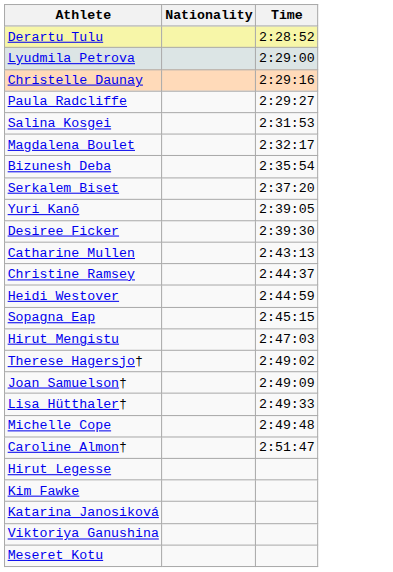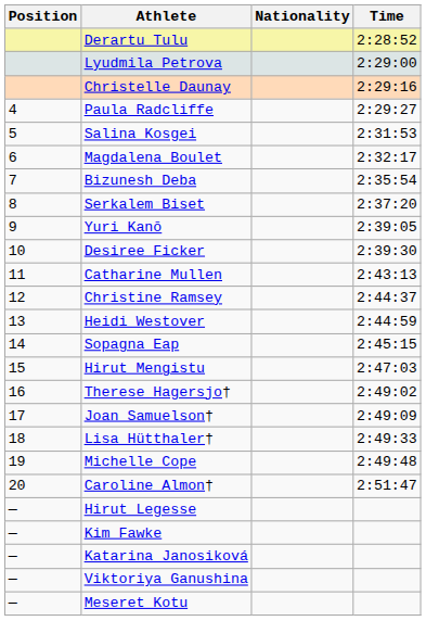 <table class="wikitable sortable">
 <tr>
+<th>Position</th>
 <th>Athlete</th>
 <th>Nationality</th>
 <th>Time</th>
 </tr>
 <tr bgcolor=#F7F6A8>
+<td></td>
 <td><a href='#'>Derartu Tulu</a></td>
 <td></td>
 <td>2:28:52</td>
 </tr>
 <tr bgcolor=#DCE5E5>
+<td></td>
 <td><a href='#'>Lyudmila Petrova</a></td>
 <td></td>
 <td>2:29:00</td>
 </tr>
 <tr bgcolor=#FFDAB9>
+<td></td>
 <td><a href='#'>Christelle Daunay</a></td>
 <td></td>
 <td>2:29:16</td>
 </tr>
 <tr>
+<td>4</td>
 <td><a href='#'>Paula Radcliffe</a></td>
 <td></td>
 <td>2:29:27</td>
 </tr>
 <tr>
+<td>5</td>
 <td><a href='#'>Salina Kosgei</a></td>
 <td></td>
 <td>2:31:53</td>
 </tr>
 <tr>
+<td>6</td>
 <td><a href='#'>Magdalena Boulet</a></td>
 <td></td>
 <td>2:32:17</td>
 </tr>
 <tr>
+<td>7</td>
 <td><a href='#'>Bizunesh Deba</a></td>
 <td></td>
 <td>2:35:54</td>
 </tr>
 <tr>
+<td>8</td>
 <td><a href='#'>Serkalem Biset</a></td>
 <td></td>
 <td>2:37:20</td>
 </tr>
 <tr>
+<td>9</td>
 <td><a href='#'>Yuri Kanō</a></td>
 <td></td>
 <td>2:39:05</td>
 </tr>
 <tr>
+<td>10</td>
 <td><a href='#'>Desiree Ficker</a></td>
 <td></td>
 <td>2:39:30</td>
 </tr>
 <tr>
+<td>11</td>
 <td><a href='#'>Catharine Mullen</a></td>
 <td></td>
 <td>2:43:13</td>
 </tr>
 <tr>
+<td>12</td>
 <td><a href='#'>Christine Ramsey</a></td>
 <td></td>
 <td>2:44:37</td>
 </tr>
 <tr>
+<td>13</td>
 <td><a href='#'>Heidi Westover</a></td>
 <td></td>
 <td>2:44:59</td>
 </tr>
 <tr>
+<td>14</td>
 <td><a href='#'>Sopagna Eap</a></td>
 <td></td>
 <td>2:45:15</td>
 </tr>
 <tr>
+<td>15</td>
 <td><a href='#'>Hirut Mengistu</a></td>
 <td></td>
 <td>2:47:03</td>
 </tr>
 <tr>
+<td>16</td>
 <td><a href='#'>Therese Hagersjo</a>†</td>
 <td></td>
 <td>2:49:02</td>
 </tr>
 <tr>
+<td>17</td>
 <td><a href='#'>Joan Samuelson</a>†</td>
 <td></td>
 <td>2:49:09</td>
 </tr>
 <tr>
+<td>18</td>
 <td><a href='#'>Lisa Hütthaler</a>†</td>
 <td></td>
 <td>2:49:33</td>
 </tr>
 <tr>
+<td>19</td>
 <td><a href='#'>Michelle Cope</a></td>
 <td></td>
 <td>2:49:48</td>
 </tr>
 <tr>
+<td>20</td>
 <td><a href='#'>Caroline Almon</a>†</td>
 <td></td>
 <td>2:51:47</td>
 </tr>
 <tr>
+<td>—</td>
 <td><a href='#'>Hirut Legesse</a></td>
 <td></td>
 <td></td>
 </tr>
 <tr>
+<td>—</td>
 <td><a href='#'>Kim Fawke</a></td>
 <td></td>
 <td></td>
 </tr>
 <tr>
+<td>—</td>
 <td><a href='#'>Katarina Janosiková</a></td>
 <td></td>
 <td></td>
 </tr>
 <tr>
+<td>—</td>
 <td><a href='#'>Viktoriya Ganushina</a></td>
 <td></td>
 <td></td>
 </tr>
 <tr>
+<td>—</td>
 <td><a href='#'>Meseret Kotu</a></td>
 <td></td>
 <td></td>
 </tr>
 </table>
